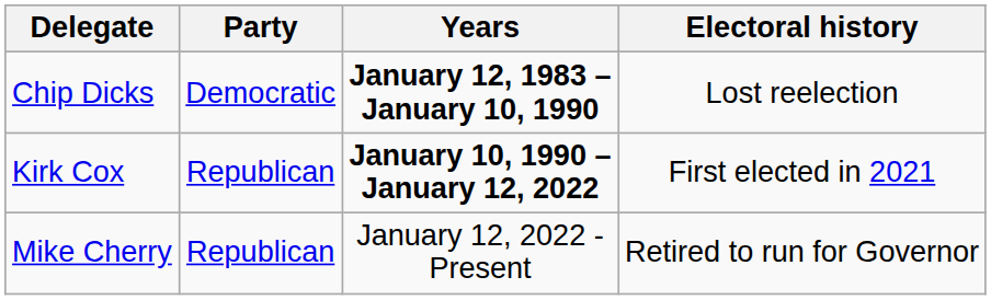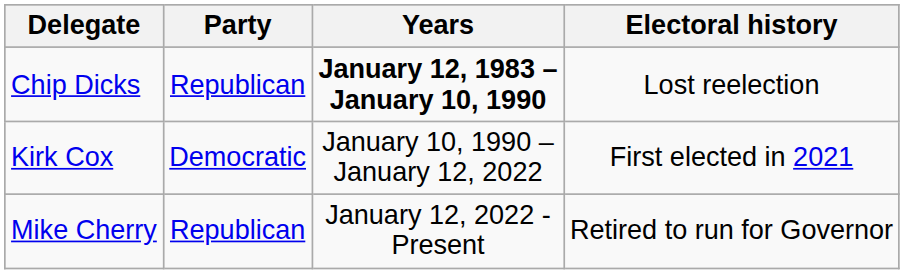 <table class=wikitable style="text-align:center">
 <tr valign=bottom>
 <th>Delegate</th>
 <th>Party</th>
 <th>Years</th>
 <th>Electoral history</th>
 </tr>
 <tr>
 <td align=left><a href='#'>Chip Dicks</a></td>
-<td><a href='#'>Democratic</a></td>
+<td><a href='#'>Republican</a></td>
 <td nowrap><strong>January 12, 1983 –<br>January 10, 1990</strong></td>
 <td>Lost reelection</td>
 </tr>
 <tr>
 <td align=left><a href='#'>Kirk Cox</a></td>
-<td><a href='#'>Republican</a></td>
-<td nowrap><strong>January 10, 1990 –<br>January 12, 2022</strong></td>
+<td><a href='#'>Democratic</a></td>
+<td nowrap>January 10, 1990 –<br>January 12, 2022</td>
 <td>First elected in <a href='#'>2021</a></td>
 </tr>
 <tr>
 <td align=left><a href='#'>Mike Cherry</a></td>
 <td><a href='#'>Republican</a></td>
 <td nowrap>January 12, 2022 -<br>Present</td>
 <td>Retired to run for Governor</td>
 </tr>
 </table>
